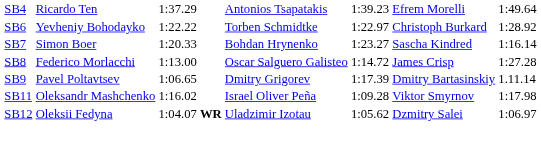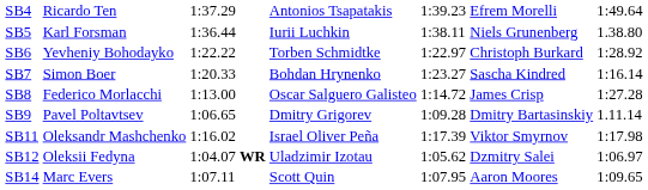 <table>
 <tr>
 <td><a href='#'>SB4</a></td>
 <td><a href='#'>Ricardo Ten</a><br></td>
 <td>1:37.29</td>
 <td><a href='#'>Antonios Tsapatakis</a><br></td>
 <td>1:39.23</td>
 <td><a href='#'>Efrem Morelli</a><br></td>
 <td>1:49.64</td>
+</tr>
+<tr>
+<td><a href='#'>SB5</a></td>
+<td><a href='#'>Karl Forsman</a><br></td>
+<td>1:36.44</td>
+<td><a href='#'>Iurii Luchkin</a><br></td>
+<td>1:38.11</td>
+<td><a href='#'>Niels Grunenberg</a><br></td>
+<td>1.38.80</td>
 </tr>
 <tr>
 <td><a href='#'>SB6</a></td>
 <td><a href='#'>Yevheniy Bohodayko</a><br></td>
 <td>1:22.22</td>
 <td><a href='#'>Torben Schmidtke</a><br></td>
 <td>1:22.97</td>
 <td><a href='#'>Christoph Burkard</a><br></td>
 <td>1:28.92</td>
 </tr>
 <tr>
 <td><a href='#'>SB7</a></td>
 <td><a href='#'>Simon Boer</a><br></td>
 <td>1:20.33</td>
 <td><a href='#'>Bohdan Hrynenko</a><br></td>
 <td>1:23.27</td>
 <td><a href='#'>Sascha Kindred</a><br></td>
 <td>1:16.14</td>
 </tr>
 <tr>
 <td><a href='#'>SB8</a></td>
 <td><a href='#'>Federico Morlacchi</a><br></td>
 <td>1:13.00</td>
 <td><a href='#'>Oscar Salguero Galisteo</a><br></td>
 <td>1:14.72</td>
 <td><a href='#'>James Crisp</a><br></td>
 <td>1:27.28</td>
 </tr>
 <tr>
 <td><a href='#'>SB9</a></td>
 <td><a href='#'>Pavel Poltavtsev</a><br></td>
 <td>1:06.65</td>
 <td><a href='#'>Dmitry Grigorev</a><br></td>
-<td>1:17.39</td>
+<td>1:09.28</td>
 <td><a href='#'>Dmitry Bartasinskiy</a><br></td>
 <td>1.11.14</td>
 </tr>
 <tr>
 <td><a href='#'>SB11</a></td>
 <td><a href='#'>Oleksandr Mashchenko</a><br></td>
 <td>1:16.02</td>
 <td><a href='#'>Israel Oliver Peña</a><br></td>
-<td>1:09.28</td>
+<td>1:17.39</td>
 <td><a href='#'>Viktor Smyrnov</a><br></td>
 <td>1:17.98</td>
 </tr>
 <tr>
 <td><a href='#'>SB12</a></td>
 <td><a href='#'>Oleksii Fedyna</a><br></td>
 <td>1:04.07 <strong>WR</strong></td>
 <td><a href='#'>Uladzimir Izotau</a><br></td>
 <td>1:05.62</td>
 <td><a href='#'>Dzmitry Salei</a><br></td>
 <td>1:06.97</td>
 </tr>
+<tr>
+<td><a href='#'>SB14</a></td>
+<td><a href='#'>Marc Evers</a><br></td>
+<td>1:07.11</td>
+<td><a href='#'>Scott Quin</a><br></td>
+<td>1:07.95</td>
+<td><a href='#'>Aaron Moores</a><br></td>
+<td>1:09.65</td>
+</tr>
 </table>
